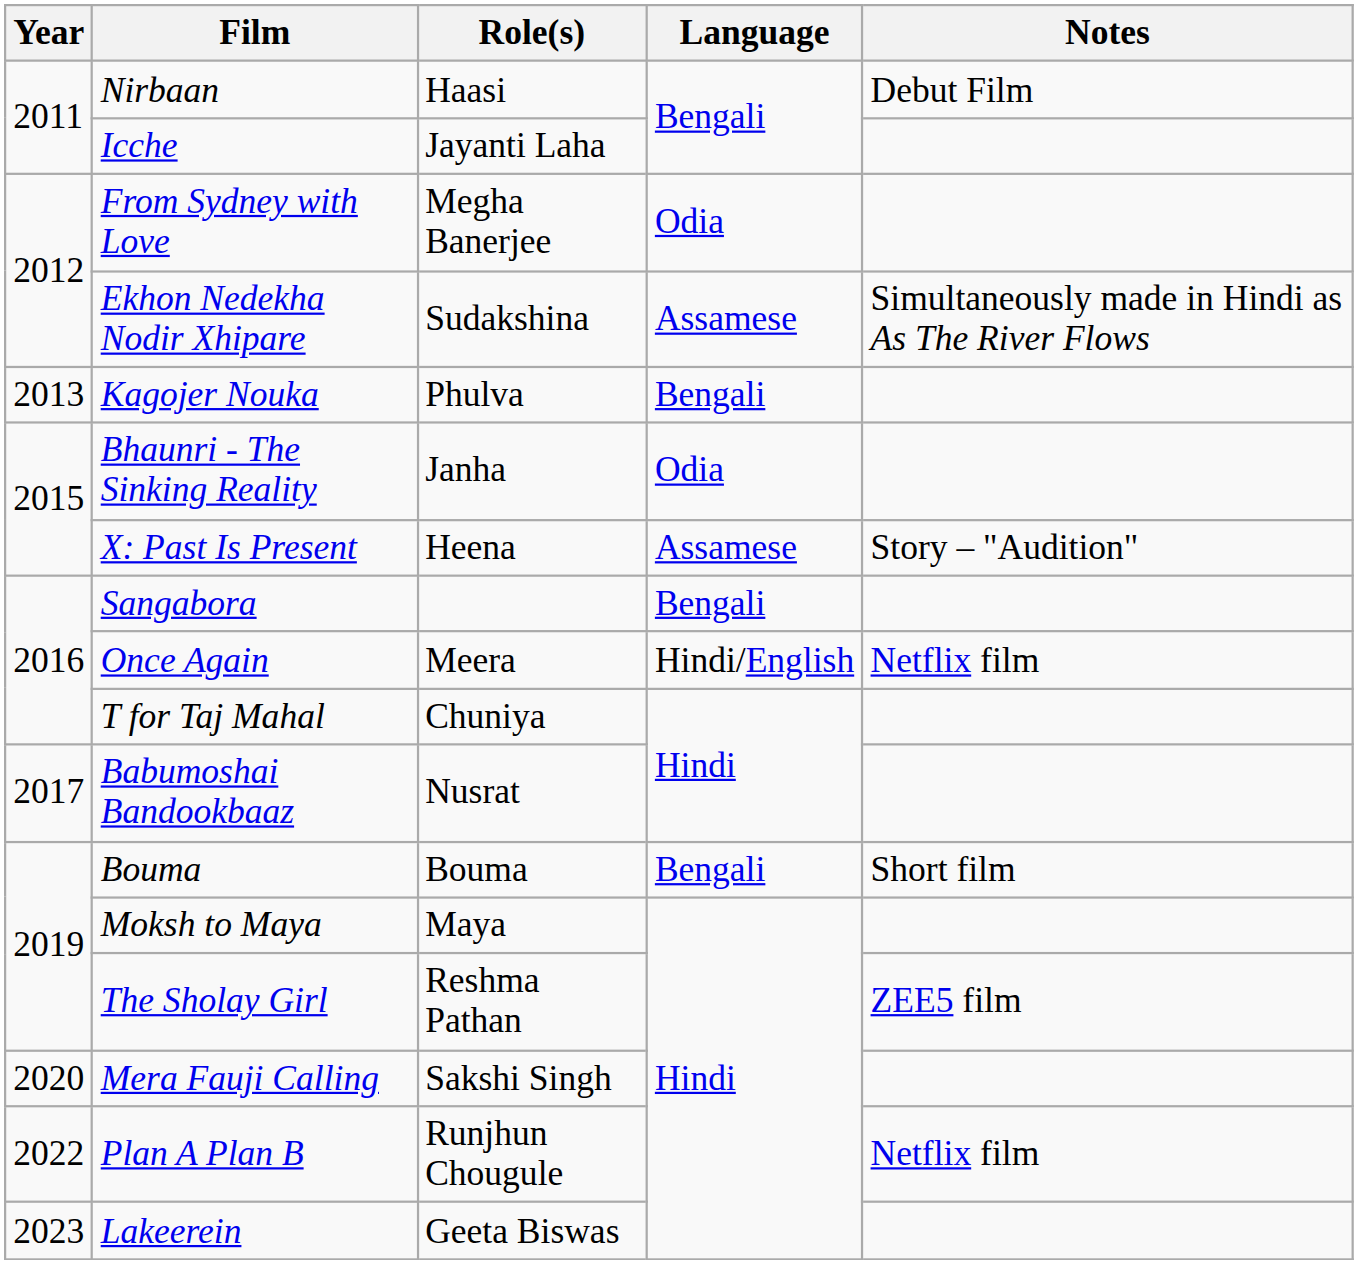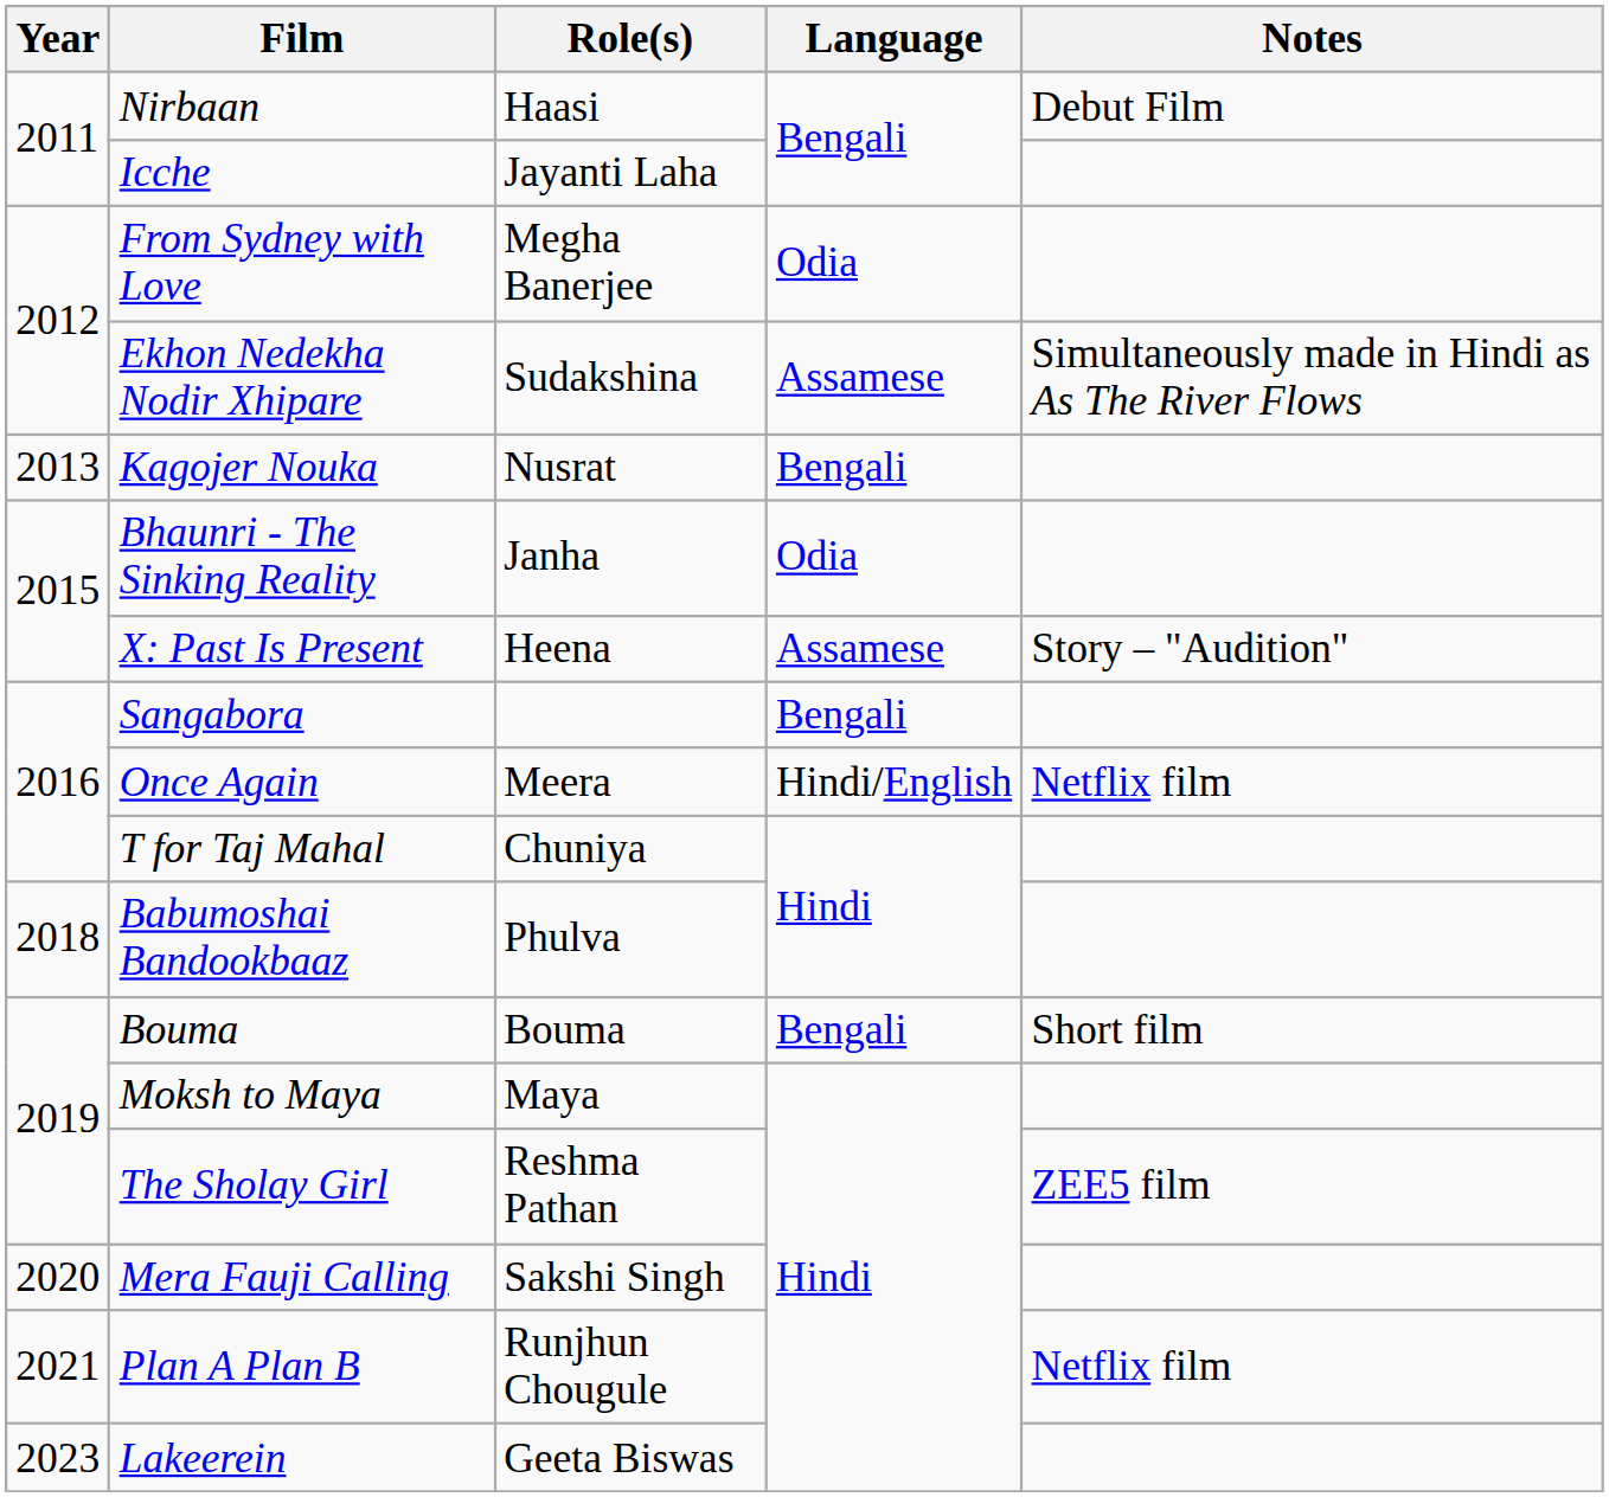 <table class="wikitable sortable">
 <tr>
 <th>Year</th>
 <th>Film</th>
 <th>Role(s)</th>
 <th>Language</th>
 <th>Notes</th>
 </tr>
 <tr>
 <td rowspan="2">2011</td>
 <td><em>Nirbaan</em></td>
 <td>Haasi</td>
 <td rowspan="2"><a href='#'>Bengali</a></td>
 <td>Debut Film</td>
 </tr>
 <tr>
 <td><em><a href='#'>Icche</a></em></td>
 <td>Jayanti Laha</td>
 <td></td>
 </tr>
 <tr>
 <td rowspan="2">2012</td>
 <td><em><a href='#'>From Sydney with Love</a></em></td>
 <td>Megha Banerjee</td>
 <td><a href='#'>Odia</a></td>
 <td></td>
 </tr>
 <tr>
 <td><em><a href='#'>Ekhon Nedekha Nodir Xhipare</a></em></td>
 <td>Sudakshina</td>
 <td><a href='#'>Assamese</a></td>
 <td>Simultaneously made in Hindi as <em>As The River Flows</em></td>
 </tr>
 <tr>
 <td>2013</td>
 <td><em><a href='#'>Kagojer Nouka</a></em></td>
-<td>Phulva</td>
+<td>Nusrat</td>
 <td><a href='#'>Bengali</a></td>
 <td></td>
 </tr>
 <tr>
 <td rowspan="2">2015</td>
 <td><em><a href='#'>Bhaunri - The Sinking Reality</a></em></td>
 <td>Janha</td>
 <td><a href='#'>Odia</a></td>
 <td></td>
 </tr>
 <tr>
 <td><em><a href='#'>X: Past Is Present</a></em></td>
 <td>Heena</td>
 <td><a href='#'>Assamese</a></td>
 <td>Story – "Audition"</td>
 </tr>
 <tr>
 <td rowspan="3">2016</td>
 <td><em><a href='#'>Sangabora</a></em></td>
 <td></td>
 <td><a href='#'>Bengali</a></td>
 <td></td>
 </tr>
 <tr>
 <td><em><a href='#'>Once Again</a></em></td>
 <td>Meera</td>
 <td>Hindi/<a href='#'>English</a></td>
 <td><a href='#'>Netflix</a> film</td>
 </tr>
 <tr>
 <td><em>T for Taj Mahal</em></td>
 <td>Chuniya</td>
 <td rowspan="2"><a href='#'>Hindi</a></td>
 <td></td>
 </tr>
 <tr>
-<td>2017</td>
+<td>2018</td>
 <td><em><a href='#'>Babumoshai Bandookbaaz</a></em></td>
-<td>Nusrat</td>
+<td>Phulva</td>
 <td></td>
 </tr>
 <tr>
 <td rowspan="3">2019</td>
 <td><em>Bouma</em></td>
 <td>Bouma</td>
 <td><a href='#'>Bengali</a></td>
 <td>Short film</td>
 </tr>
 <tr>
 <td><em>Moksh to Maya</em></td>
 <td>Maya</td>
 <td rowspan="9"><a href='#'>Hindi</a></td>
 <td></td>
 </tr>
 <tr>
 <td><em><a href='#'>The Sholay Girl</a></em></td>
 <td>Reshma Pathan</td>
 <td><a href='#'>ZEE5</a> film</td>
 </tr>
 <tr>
 <td>2020</td>
 <td><em><a href='#'>Mera Fauji Calling</a></em></td>
 <td>Sakshi Singh</td>
 <td></td>
 </tr>
 <tr>
-<td>2022</td>
+<td>2021</td>
 <td><em><a href='#'>Plan A Plan B</a></em></td>
 <td>Runjhun Chougule</td>
 <td><a href='#'>Netflix</a> film</td>
 </tr>
 <tr>
 <td>2023</td>
 <td><em><a href='#'>Lakeerein</a></em></td>
 <td>Geeta Biswas</td>
 <td></td>
 </tr>
 </table>
